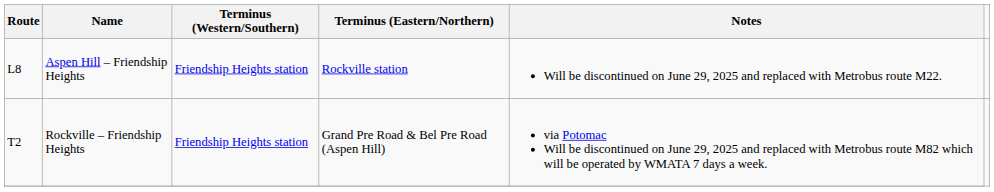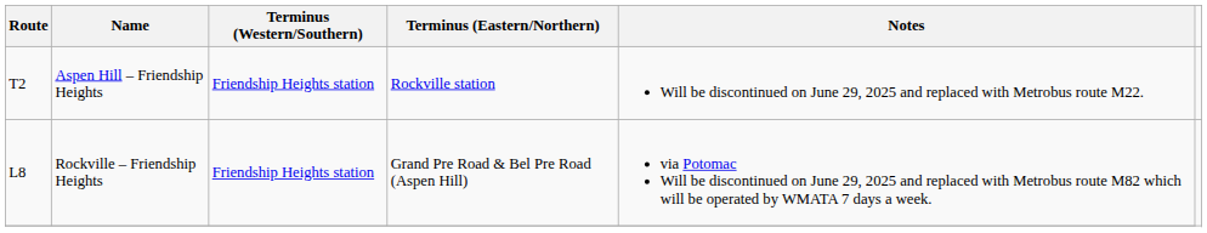 <table class="wikitable sortable" border="1">
 <tr>
 <th scope="col">Route</th>
 <th scope="col">Name</th>
 <th scope="col">Terminus (Western/Southern)</th>
 <th scope="col">Terminus (Eastern/Northern)</th>
 <th scope="col" class="unsortable">Notes</th>
 </tr>
 <tr>
-<td>L8</td>
+<td>T2</td>
 <td><a href='#'>Aspen Hill</a> – Friendship Heights</td>
 <td><a href='#'>Friendship Heights station</a></td>
 <td><a href='#'>Rockville station</a></td>
 <td><br><ul><li>Will be discontinued on June 29, 2025 and replaced with Metrobus route M22.</li></ul></td>
 <td></td>
 </tr>
 <tr>
-<td>T2</td>
+<td>L8</td>
 <td>Rockville – Friendship Heights</td>
 <td><a href='#'>Friendship Heights station</a></td>
 <td>Grand Pre Road & Bel Pre Road (Aspen Hill)</td>
 <td><br><ul><li>via <a href='#'>Potomac</a></li><li>Will be discontinued on June 29, 2025 and replaced with Metrobus route M82 which will be operated by WMATA 7 days a week.</li></ul></td>
 </tr>
 <tr>
 </tr>
 </table>
